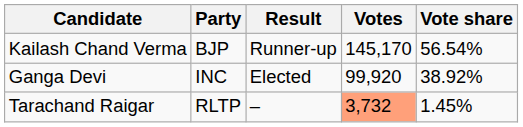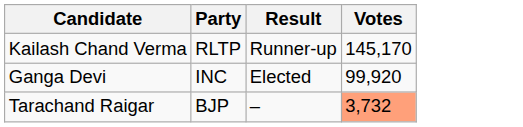 <table class="wikitable">
 <tr>
 <th>Candidate</th>
 <th>Party</th>
 <th>Result</th>
 <th>Votes</th>
-<th>Vote share</th>
 </tr>
 <tr>
 <td>Kailash Chand Verma</td>
-<td>BJP</td>
+<td>RLTP</td>
 <td>Runner-up</td>
 <td>145,170</td>
-<td>56.54%</td>
 </tr>
 <tr>
 <td>Ganga Devi</td>
 <td>INC</td>
 <td>Elected</td>
 <td>99,920</td>
-<td>38.92%</td>
 </tr>
 <tr>
 <td>Tarachand Raigar</td>
-<td>RLTP</td>
+<td>BJP</td>
 <td>–</td>
 <td style="background: lightsalmon;">3,732</td>
-<td>1.45%</td>
 </tr>
 </table>
